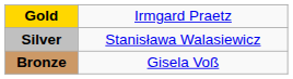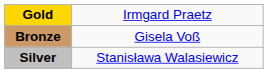 <table class="wikitable" style="text-align:center; " width="35%">
 <tr>
 <td bgcolor="gold"><strong>Gold</strong></td>
 <td><a href='#'>Irmgard Praetz</a><br>  <small><em></em></small></td>
 </tr>
 <tr>
+<td bgcolor="CC9966"><strong>Bronze</strong></td>
+<td><a href='#'>Gisela Voß</a><br>  <small><em></em></small></td>
+</tr>
+<tr>
 <td bgcolor="silver"><strong>Silver</strong></td>
 <td><a href='#'>Stanisława Walasiewicz</a><br>  <small><em></em></small></td>
 </tr>
-<tr>
-<td bgcolor="CC9966"><strong>Bronze</strong></td>
-<td><a href='#'>Gisela Voß</a><br>  <small><em></em></small></td>
-</tr>
 </table>
